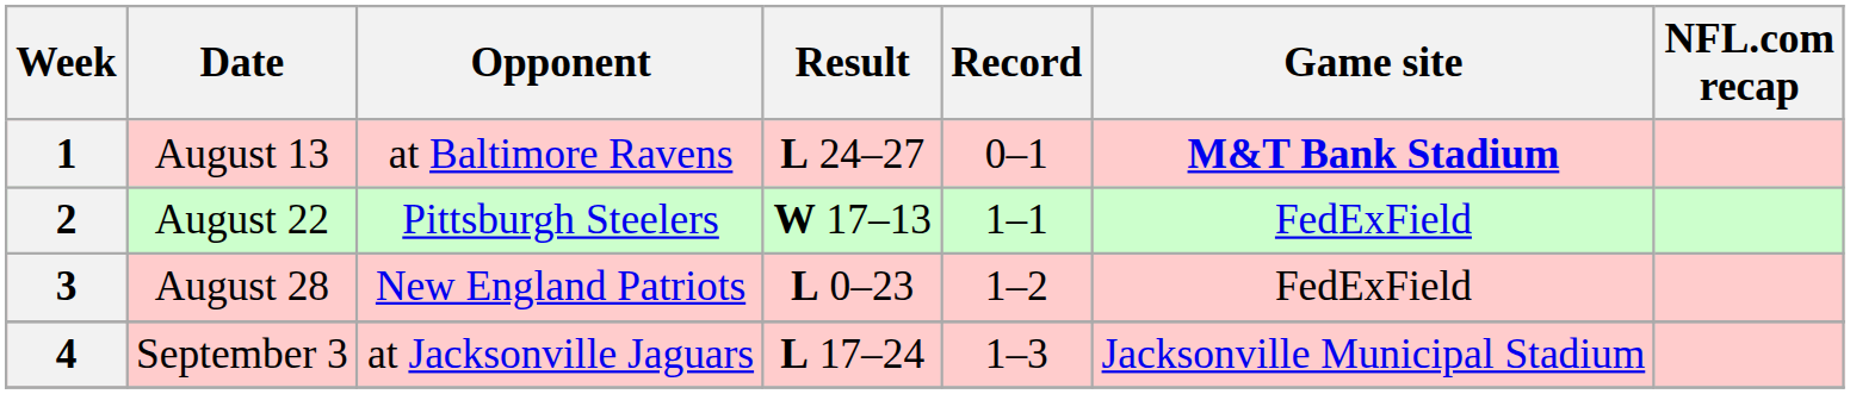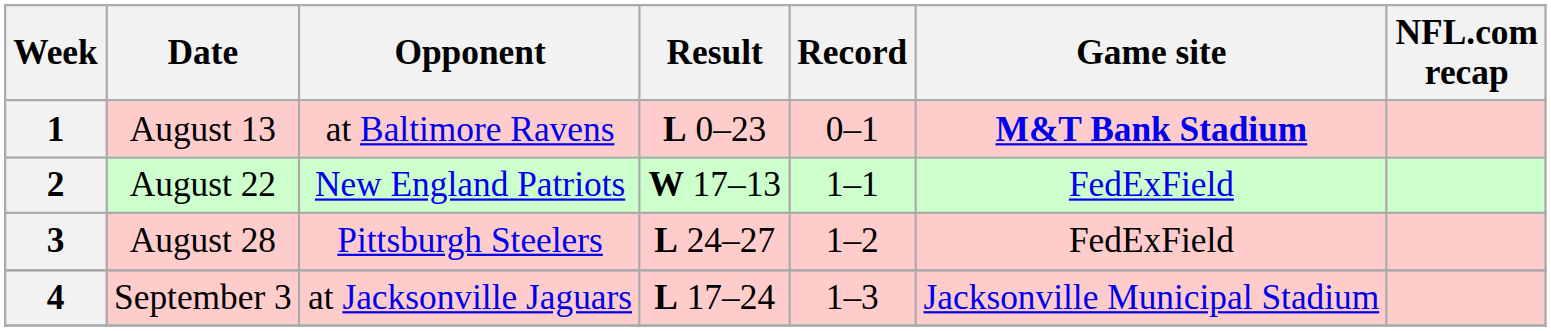 <table class="wikitable" style="align=center">
 <tr>
 <th>Week</th>
 <th>Date</th>
 <th>Opponent</th>
 <th>Result</th>
 <th>Record</th>
 <th>Game site</th>
 <th>NFL.com<br>recap</th>
 </tr>
 <tr style="background:#fcc;">
 <th>1</th>
 <td align="center">August 13</td>
 <td align="center">at <a href='#'>Baltimore Ravens</a></td>
-<td align="center"><strong>L</strong> 24–27</td>
+<td align="center"><strong>L</strong> 0–23</td>
 <td align="center">0–1</td>
 <td align="center"><strong><a href='#'>M&T Bank Stadium</a></strong></td>
 <td align="center"></td>
 </tr>
 <tr style="background:#cfc;">
 <th align="center">2</th>
 <td align="center">August 22</td>
-<td align="center"><a href='#'>Pittsburgh Steelers</a></td>
+<td align="center"><a href='#'>New England Patriots</a></td>
 <td align="center"><strong>W</strong> 17–13</td>
 <td align="center">1–1</td>
 <td align="center"><a href='#'>FedExField</a></td>
 <td align="center"></td>
 </tr>
 <tr style="background:#fcc;">
 <th align="center">3</th>
 <td align="center">August 28</td>
-<td align="center"><a href='#'>New England Patriots</a></td>
-<td align="center"><strong>L</strong> 0–23</td>
+<td align="center"><a href='#'>Pittsburgh Steelers</a></td>
+<td align="center"><strong>L</strong> 24–27</td>
 <td align="center">1–2</td>
 <td align="center">FedExField</td>
 <td align="center"></td>
 </tr>
 <tr>
 </tr>
 <tr style="background:#fcc;">
 <th align="center">4</th>
 <td align="center">September 3</td>
 <td align="center">at <a href='#'>Jacksonville Jaguars</a></td>
 <td align="center"><strong>L</strong> 17–24</td>
 <td align="center">1–3</td>
 <td align="center"><a href='#'>Jacksonville Municipal Stadium</a></td>
 <td align="center"></td>
 </tr>
 <tr>
 </tr>
 </table>
